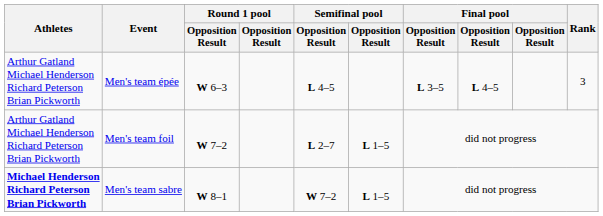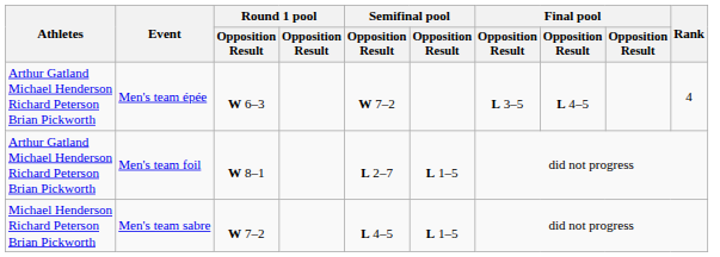 <table class=wikitable style="font-size:90%;text-align:center">
 <tr>
 <th rowspan=2>Athletes</th>
 <th rowspan=2>Event</th>
 <th colspan=2>Round 1 pool</th>
 <th colspan=2>Semifinal pool</th>
 <th colspan=3>Final pool</th>
 <th rowspan=2>Rank</th>
 </tr>
 <tr style="font-size:95%">
 <th>Opposition<br>Result</th>
 <th>Opposition<br>Result</th>
 <th>Opposition<br>Result</th>
 <th>Opposition<br>Result</th>
 <th>Opposition<br>Result</th>
 <th>Opposition<br>Result</th>
 <th>Opposition<br>Result</th>
 </tr>
 <tr>
 <td style="text-align:left;"><a href='#'>Arthur Gatland</a><br><a href='#'>Michael Henderson</a><br><a href='#'>Richard Peterson</a><br><a href='#'>Brian Pickworth</a></td>
 <td style="text-align:left;"><a href='#'>Men's team épée</a></td>
 <td><br><strong>W</strong> 6–3</td>
 <td></td>
-<td><br><strong>L</strong> 4–5</td>
+<td><br><strong>W</strong> 7–2</td>
 <td></td>
 <td><br><strong>L</strong> 3–5</td>
 <td><br><strong>L</strong> 4–5</td>
 <td></td>
-<td>3</td>
+<td>4</td>
 </tr>
 <tr>
 <td style="text-align:left;"><a href='#'>Arthur Gatland</a><br><a href='#'>Michael Henderson</a><br><a href='#'>Richard Peterson</a><br><a href='#'>Brian Pickworth</a></td>
 <td style="text-align:left;"><a href='#'>Men's team foil</a></td>
-<td><br><strong>W</strong> 7–2</td>
+<td><br><strong>W</strong> 8–1</td>
 <td></td>
 <td><br><strong>L</strong> 2–7</td>
 <td><br><strong>L</strong> 1–5</td>
 <td colspan=4>did not progress</td>
 </tr>
 <tr>
-<td style="text-align:left;"><strong><a href='#'>Michael Henderson</a><br><a href='#'>Richard Peterson</a><br><a href='#'>Brian Pickworth</a></strong></td>
+<td style="text-align:left;"><a href='#'>Michael Henderson</a><br><a href='#'>Richard Peterson</a><br><a href='#'>Brian Pickworth</a></td>
 <td style="text-align:left;"><a href='#'>Men's team sabre</a></td>
-<td><br><strong>W</strong> 8–1</td>
+<td><br><strong>W</strong> 7–2</td>
 <td></td>
-<td><br><strong>W</strong> 7–2</td>
+<td><br><strong>L</strong> 4–5</td>
 <td><br><strong>L</strong> 1–5</td>
 <td colspan=4>did not progress</td>
 </tr>
 </table>
